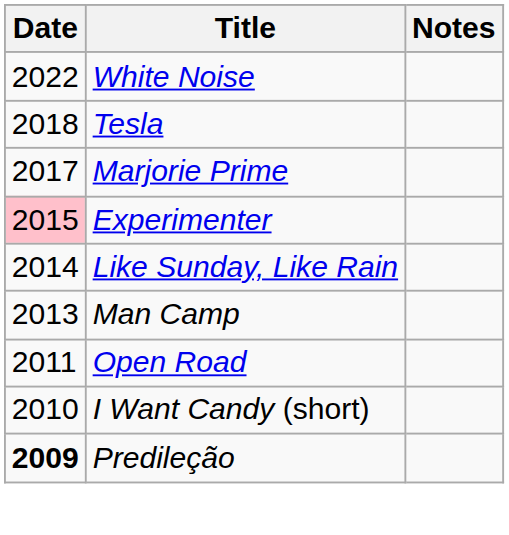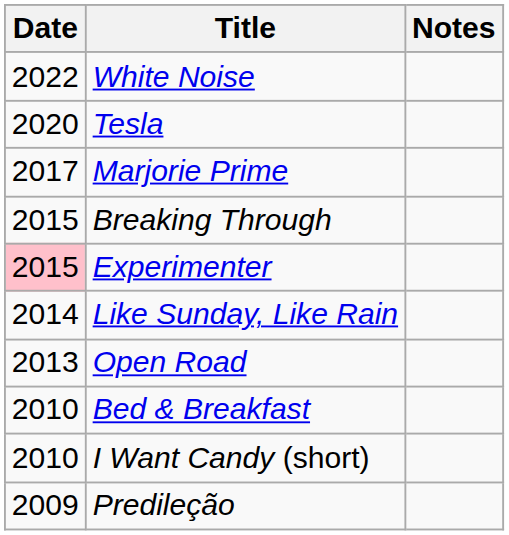 <table class="wikitable">
 <tr>
 <th>Date</th>
 <th>Title</th>
 <th>Notes</th>
 </tr>
 <tr>
 <td>2022</td>
 <td><em><a href='#'>White Noise</a></em></td>
 <td></td>
 </tr>
 <tr>
-<td>2018</td>
+<td>2020</td>
 <td><em><a href='#'>Tesla</a></em></td>
 <td></td>
 </tr>
 <tr>
 <td>2017</td>
 <td><em><a href='#'>Marjorie Prime</a></em></td>
+<td></td>
+</tr>
+<tr>
+<td>2015</td>
+<td><em>Breaking Through</em></td>
 <td></td>
 </tr>
 <tr>
 <td style="background: pink;">2015</td>
 <td><em><a href='#'>Experimenter</a></em></td>
 <td></td>
 </tr>
 <tr>
 <td>2014</td>
 <td><em><a href='#'>Like Sunday, Like Rain</a></em></td>
 <td></td>
 </tr>
 <tr>
 <td>2013</td>
-<td><em>Man Camp</em></td>
+<td><em><a href='#'>Open Road</a></em></td>
 <td></td>
 </tr>
 <tr>
-<td>2011</td>
-<td><em><a href='#'>Open Road</a></em></td>
+<td>2010</td>
+<td><em><a href='#'>Bed & Breakfast</a></em></td>
 <td></td>
 </tr>
 <tr>
 <td>2010</td>
 <td><em>I Want Candy</em> (short)</td>
 <td></td>
 </tr>
 <tr>
-<td><strong>2009</strong></td>
+<td>2009</td>
 <td><em>Predileção</em></td>
 <td></td>
 </tr>
 </table>
